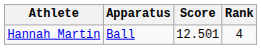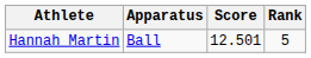 <table class=wikitable style=font-size:90%;text-align:center>
 <tr>
 <th>Athlete</th>
 <th>Apparatus</th>
 <th>Score</th>
 <th>Rank</th>
 </tr>
 <tr align=center>
 <td align=left><a href='#'>Hannah Martin</a></td>
 <td align=left><a href='#'>Ball</a></td>
 <td>12.501</td>
-<td>4</td>
+<td>5</td>
 </tr>
 </table>
